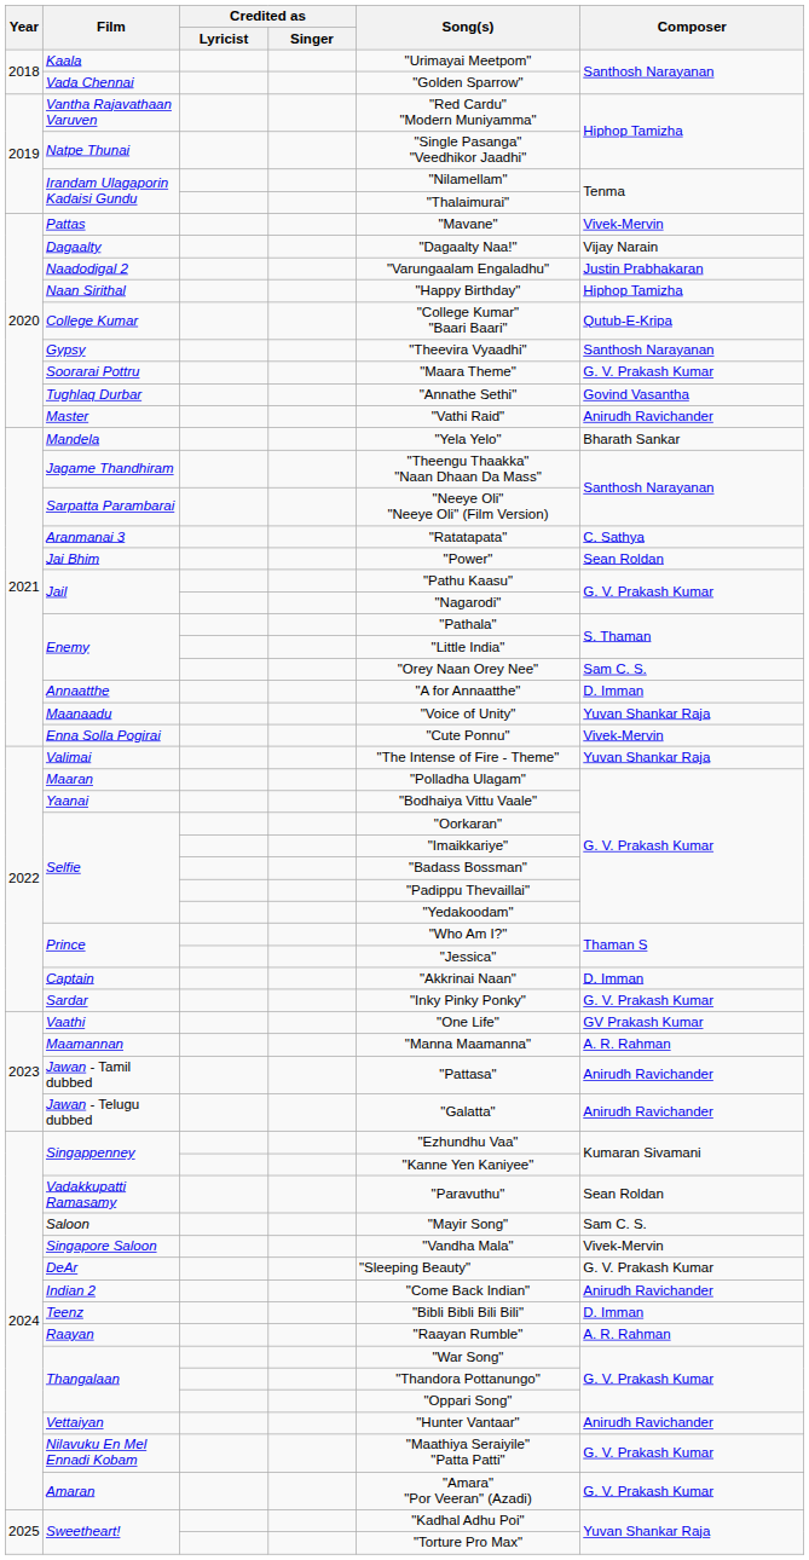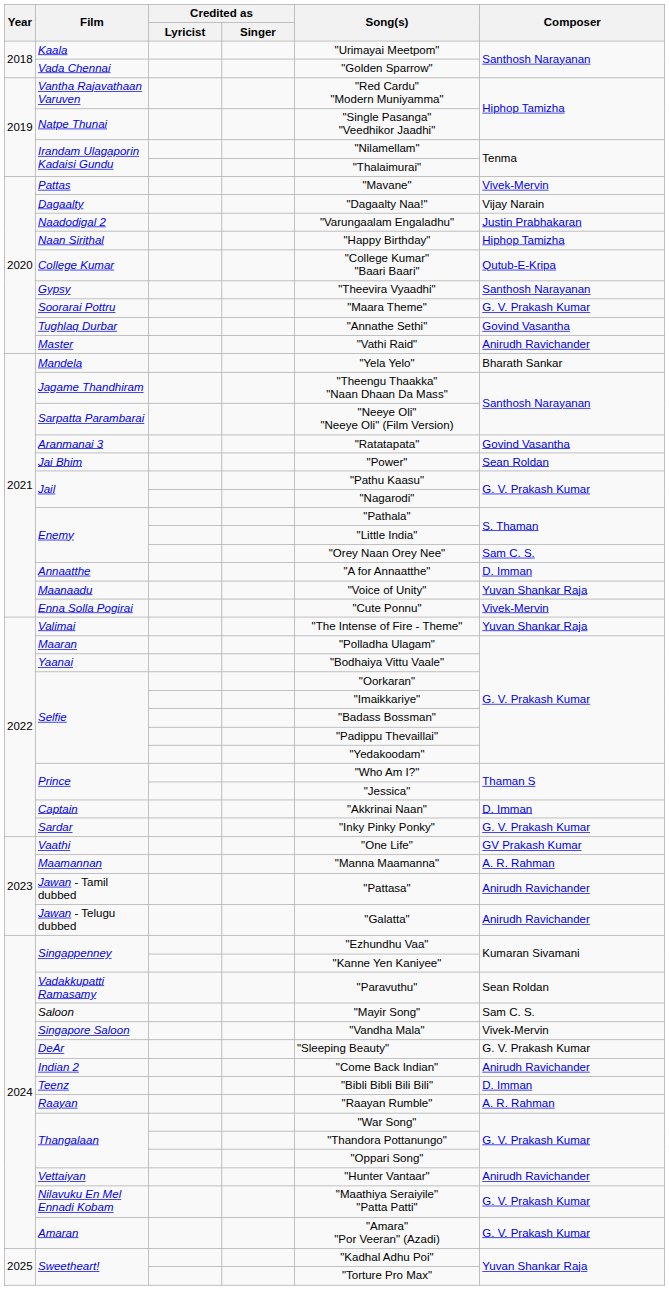 <table class="wikitable sortable">
 <tr>
 <th rowspan="2" style="width:35px;">Year</th>
 <th rowspan="2" style="width:150px;">Film</th>
 <th colspan="2" style="width:195px;">Credited as</th>
 <th rowspan="2" style="text-align:center; width:250px;" class="unsortable">Song(s)</th>
 <th rowspan="2"  style="text-align:center; width:250px;" class="unsortable">Composer</th>
 </tr>
 <tr>
 <th width="65">Lyricist</th>
 <th style="width:65px;">Singer</th>
 </tr>
 <tr>
 <td rowspan="2">2018</td>
 <td><em><a href='#'>Kaala</a></em></td>
 <td style="text-align:center;"></td>
 <td style="text-align:center;"></td>
 <td style="text-align:center;">"Urimayai Meetpom"</td>
 <td rowspan=2><a href='#'>Santhosh Narayanan</a></td>
 </tr>
 <tr>
 <td><em><a href='#'>Vada Chennai</a></em></td>
 <td style="text-align:center;"></td>
 <td style="text-align:center;"></td>
 <td style="text-align:center;">"Golden Sparrow"	<br></td>
 </tr>
 <tr>
 <td rowspan="4">2019</td>
 <td><em><a href='#'>Vantha Rajavathaan Varuven</a></em></td>
 <td style="text-align:center;"></td>
 <td style="text-align:center;"></td>
 <td style="text-align:center;">"Red Cardu"<br>"Modern Muniyamma"</td>
 <td rowspan=2><a href='#'>Hiphop Tamizha</a></td>
 </tr>
 <tr>
 <td><em><a href='#'>Natpe Thunai</a></em></td>
 <td style="text-align:center;"></td>
 <td style="text-align:center;"></td>
 <td style="text-align:center;">"Single Pasanga"<br>"Veedhikor Jaadhi"</td>
 </tr>
 <tr>
 <td rowspan="2"><em><a href='#'>Irandam Ulagaporin Kadaisi Gundu</a></em></td>
 <td style="text-align:center;"></td>
 <td style="text-align:center;"></td>
 <td style="text-align:center;">"Nilamellam"</td>
 <td rowspan=2>Tenma</td>
 </tr>
 <tr>
 <td style="text-align:center;"></td>
 <td style="text-align:center;"></td>
 <td style="text-align:center;">"Thalaimurai"</td>
 </tr>
 <tr>
 <td rowspan="9">2020</td>
 <td><em><a href='#'>Pattas</a></em></td>
 <td style="text-align:center;"></td>
 <td style="text-align:center;"></td>
 <td style="text-align:center;">"Mavane"</td>
 <td><a href='#'>Vivek-Mervin</a></td>
 </tr>
 <tr>
 <td><em><a href='#'>Dagaalty</a></em></td>
 <td style="text-align:center;"></td>
 <td style="text-align:center;"></td>
 <td style="text-align:center;">"Dagaalty Naa!"</td>
 <td>Vijay Narain</td>
 </tr>
 <tr>
 <td><em><a href='#'>Naadodigal 2</a></em></td>
 <td style="text-align:center;"></td>
 <td style="text-align:center;"></td>
 <td style="text-align:center;">"Varungaalam Engaladhu"</td>
 <td><a href='#'>Justin Prabhakaran</a></td>
 </tr>
 <tr>
 <td><em><a href='#'>Naan Sirithal</a></em></td>
 <td style="text-align:center;"></td>
 <td style="text-align:center;"></td>
 <td style="text-align:center;">"Happy Birthday"</td>
 <td><a href='#'>Hiphop Tamizha</a></td>
 </tr>
 <tr>
 <td><em><a href='#'>College Kumar</a></em></td>
 <td style="text-align:center;"></td>
 <td style="text-align:center;"></td>
 <td style="text-align:center;">"College Kumar"<br>"Baari Baari"</td>
 <td><a href='#'>Qutub-E-Kripa</a></td>
 </tr>
 <tr>
 <td><em><a href='#'>Gypsy</a></em></td>
 <td style="text-align:center;"></td>
 <td style="text-align:center;"></td>
 <td style="text-align:center;">"Theevira Vyaadhi"</td>
 <td><a href='#'>Santhosh Narayanan</a></td>
 </tr>
 <tr>
 <td><em><a href='#'>Soorarai Pottru</a></em></td>
 <td style="text-align:center;"></td>
 <td style="text-align:center;"></td>
 <td style="text-align:center;">"Maara Theme"</td>
 <td><a href='#'>G. V. Prakash Kumar</a></td>
 </tr>
 <tr>
 <td><em><a href='#'>Tughlaq Durbar</a></em></td>
 <td style="text-align:center;"></td>
 <td style="text-align:center;"></td>
 <td style="text-align:center;">"Annathe Sethi"</td>
 <td><a href='#'>Govind Vasantha</a></td>
 </tr>
 <tr>
 <td><em><a href='#'>Master</a></em></td>
 <td style="text-align:center;"></td>
 <td style="text-align:center;"></td>
 <td style="text-align:center;">"Vathi Raid"</td>
 <td><a href='#'>Anirudh Ravichander</a></td>
 </tr>
 <tr>
 <td rowspan="13">2021</td>
 <td><em><a href='#'>Mandela</a></em></td>
 <td style="text-align:center;"></td>
 <td style="text-align:center;"></td>
 <td style="text-align:center;">"Yela Yelo"</td>
 <td>Bharath Sankar</td>
 </tr>
 <tr>
 <td><em><a href='#'>Jagame Thandhiram</a></em></td>
 <td style="text-align:center;"></td>
 <td style="text-align:center;"></td>
 <td style="text-align:center;">"Theengu Thaakka"<br>"Naan Dhaan Da Mass"</td>
 <td rowspan=2><a href='#'>Santhosh Narayanan</a></td>
 </tr>
 <tr>
 <td><em><a href='#'>Sarpatta Parambarai</a></em></td>
 <td style="text-align:center;"></td>
 <td style="text-align:center;"></td>
 <td style="text-align:center;">"Neeye Oli"<br>"Neeye Oli" (Film Version)</td>
 </tr>
 <tr>
 <td><em><a href='#'>Aranmanai 3</a></em></td>
 <td style="text-align:center;"></td>
 <td style="text-align:center;"></td>
 <td style="text-align:center;">"Ratatapata"</td>
-<td><a href='#'>C. Sathya</a></td>
+<td><a href='#'>Govind Vasantha</a></td>
 </tr>
 <tr>
 <td><em><a href='#'>Jai Bhim</a></em></td>
 <td style="text-align:center;"></td>
 <td style="text-align:center;"></td>
 <td style="text-align:center;">"Power"</td>
 <td><a href='#'>Sean Roldan</a></td>
 </tr>
 <tr>
 <td rowspan="2"><em><a href='#'>Jail</a></em></td>
 <td style="text-align:center;"></td>
 <td style="text-align:center;"></td>
 <td style="text-align:center;">"Pathu Kaasu"</td>
 <td rowspan=2><a href='#'>G. V. Prakash Kumar</a></td>
 </tr>
 <tr>
 <td style="text-align:center;"></td>
 <td style="text-align:center;"></td>
 <td style="text-align:center;">"Nagarodi"</td>
 </tr>
 <tr>
 <td rowspan="3"><em><a href='#'>Enemy</a></em></td>
 <td style="text-align:center;"></td>
 <td style="text-align: center;"></td>
 <td style="text-align:center;">"Pathala"</td>
 <td rowspan=2><a href='#'>S. Thaman</a></td>
 </tr>
 <tr>
 <td style="text-align:center;"></td>
 <td style="text-align:center;"></td>
 <td style="text-align:center;">"Little India"</td>
 </tr>
 <tr>
 <td style="text-align:center;"></td>
 <td style="text-align:center;"></td>
 <td style="text-align:center;">"Orey Naan Orey Nee"</td>
 <td><a href='#'>Sam C. S.</a></td>
 </tr>
 <tr>
 <td><em><a href='#'>Annaatthe</a></em></td>
 <td style="text-align:center;"></td>
 <td style="text-align:center;"></td>
 <td style="text-align:center;">"A for Annaatthe"</td>
 <td><a href='#'>D. Imman</a></td>
 </tr>
 <tr>
 <td><em><a href='#'>Maanaadu</a></em></td>
 <td style="text-align:center;"></td>
 <td style="text-align:center;"></td>
 <td style="text-align:center;">"Voice of Unity"</td>
 <td><a href='#'>Yuvan Shankar Raja</a></td>
 </tr>
 <tr>
 <td><em><a href='#'>Enna Solla Pogirai</a></em></td>
 <td style="text-align:center;"></td>
 <td style="text-align:center;"></td>
 <td style="text-align:center;">"Cute Ponnu"</td>
 <td><a href='#'>Vivek-Mervin</a></td>
 </tr>
 <tr>
 <td rowspan="12">2022</td>
 <td><em><a href='#'>Valimai</a></em></td>
 <td style="text-align:center;"></td>
 <td style="text-align:center;"></td>
 <td style="text-align:center;">"The Intense of Fire - Theme"</td>
 <td><a href='#'>Yuvan Shankar Raja</a></td>
 </tr>
 <tr>
 <td><em><a href='#'>Maaran</a></em></td>
 <td style="text-align:center;"></td>
 <td style="text-align:center;"></td>
 <td style="text-align:center;">"Polladha Ulagam"</td>
 <td rowspan= 7><a href='#'>G. V. Prakash Kumar</a></td>
 </tr>
 <tr>
 <td><em><a href='#'>Yaanai</a></em></td>
 <td style="text-align:center;"></td>
 <td style="text-align:center;"></td>
 <td style="text-align:center;">"Bodhaiya Vittu Vaale"</td>
 </tr>
 <tr>
 <td rowspan="5"><em><a href='#'>Selfie</a></em></td>
 <td style="text-align:center;"></td>
 <td style="text-align:center; "></td>
 <td style="text-align:center;">"Oorkaran"</td>
 </tr>
 <tr>
 <td style="text-align:center;"></td>
 <td style="text-align:center;"></td>
 <td style="text-align:center;">"Imaikkariye"</td>
 </tr>
 <tr>
 <td style="text-align:center;"></td>
 <td style="text-align:center;"></td>
 <td style="text-align:center;">"Badass Bossman"</td>
 </tr>
 <tr>
 <td style="text-align:center;"></td>
 <td style="text-align:center;"></td>
 <td style="text-align:center;">"Padippu Thevaillai"</td>
 </tr>
 <tr>
 <td style="text-align:center;"></td>
 <td style="text-align:center;"></td>
 <td style="text-align:center;">"Yedakoodam"</td>
 </tr>
 <tr>
 <td rowspan="2"><em><a href='#'>Prince</a></em></td>
 <td style="text-align:center;"></td>
 <td style="text-align:center;"></td>
 <td style="text-align:center;">"Who Am I?"</td>
 <td rowspan= 2><a href='#'>Thaman S</a></td>
 </tr>
 <tr>
 <td style="text-align:center;"></td>
 <td style="text-align:center;"></td>
 <td style="text-align:center;">"Jessica"</td>
 </tr>
 <tr>
 <td><em><a href='#'>Captain</a></em></td>
 <td style="text-align:center;"></td>
 <td style="text-align:center;"></td>
 <td style="text-align:center;">"Akkrinai Naan"</td>
 <td><a href='#'>D. Imman</a></td>
 </tr>
 <tr>
 <td><em><a href='#'>Sardar</a></em></td>
 <td style="text-align:center;"></td>
 <td style="text-align:center;"></td>
 <td style="text-align:center;">"Inky Pinky Ponky"</td>
 <td><a href='#'>G. V. Prakash Kumar</a></td>
 </tr>
 <tr>
 <td rowspan="4">2023</td>
 <td><em><a href='#'>Vaathi</a></em></td>
 <td style="text-align:center;"></td>
 <td style="text-align:center;"></td>
 <td style="text-align:center;">"One Life"</td>
 <td><a href='#'>GV Prakash Kumar</a></td>
 </tr>
 <tr>
 <td><em><a href='#'>Maamannan</a></em></td>
 <td style="text-align:center;"></td>
 <td style="text-align:center;"></td>
 <td style="text-align:center;">"Manna Maamanna"</td>
 <td><a href='#'>A. R. Rahman</a></td>
 </tr>
 <tr>
 <td><em><a href='#'>Jawan</a></em> - Tamil dubbed</td>
 <td style="text-align:center;"></td>
 <td style="text-align:center;"></td>
 <td style="text-align:center;">"Pattasa"</td>
 <td><a href='#'>Anirudh Ravichander</a></td>
 </tr>
 <tr>
 <td><em><a href='#'>Jawan</a></em> - Telugu dubbed</td>
 <td style="text-align:center;"></td>
 <td style="text-align:center;"></td>
 <td style="text-align:center;">"Galatta"</td>
 <td><a href='#'>Anirudh Ravichander</a></td>
 </tr>
 <tr>
 <td rowspan="15">2024</td>
 <td rowspan="2"><em><a href='#'>Singappenney</a></em></td>
 <td style="text-align:center;"></td>
 <td style="text-align:center;"></td>
 <td style="text-align:center;">"Ezhundhu Vaa"</td>
 <td rowspan="2">Kumaran Sivamani</td>
 </tr>
 <tr>
 <td style="text-align:center;"></td>
 <td style="text-align:center;"></td>
 <td style="text-align:center;">"Kanne Yen Kaniyee"</td>
 </tr>
 <tr>
 <td><em><a href='#'>Vadakkupatti Ramasamy</a></em></td>
 <td style="text-align:center;"></td>
 <td style="text-align:center;"></td>
 <td style="text-align:center;">"Paravuthu"</td>
 <td>Sean Roldan</td>
 </tr>
 <tr>
 <td><em>Saloon</em></td>
 <td style="text-align:center;"></td>
 <td style="text-align:center;"></td>
 <td style="text-align:center;">"Mayir Song"</td>
 <td>Sam C. S.</td>
 </tr>
 <tr>
 <td><em><a href='#'>Singapore Saloon</a></em></td>
 <td style="text-align:center;"></td>
 <td style="text-align:center;"></td>
 <td style="text-align:center;">"Vandha Mala"	<br></td>
 <td>Vivek-Mervin</td>
 </tr>
 <tr>
 <td><em><a href='#'>DeAr</a></em></td>
 <td style="text-align:center;"></td>
 <td style="text-align:center;"></td>
 <td>"Sleeping Beauty"</td>
 <td>G. V. Prakash Kumar</td>
 </tr>
 <tr>
 <td><em><a href='#'>Indian 2</a></em></td>
 <td style="text-align:center;"></td>
 <td style="text-align:center;"></td>
 <td style="text-align:center;">"Come Back Indian"	<br></td>
 <td><a href='#'>Anirudh Ravichander</a></td>
 </tr>
 <tr>
 <td><em><a href='#'>Teenz</a></em></td>
 <td style="text-align:center;"></td>
 <td style="text-align:center;"></td>
 <td style="text-align:center;">"Bibli Bibli Bili Bili"	<br></td>
 <td><a href='#'>D. Imman</a></td>
 </tr>
 <tr>
 <td><em><a href='#'>Raayan</a></em></td>
 <td style="text-align:center;"></td>
 <td style="text-align:center;"></td>
 <td style="text-align:center;">"Raayan Rumble"	<br></td>
 <td><a href='#'>A. R. Rahman</a></td>
 </tr>
 <tr>
 <td rowspan="3"><em><a href='#'>Thangalaan</a></em></td>
 <td style="text-align:center;"></td>
 <td style="text-align:center;"></td>
 <td style="text-align:center;">"War Song"</td>
 <td rowspan="3"><a href='#'>G. V. Prakash Kumar</a></td>
 </tr>
 <tr>
 <td style="text-align:center;"></td>
 <td style="text-align:center;"></td>
 <td style="text-align:center;">"Thandora Pottanungo"</td>
 </tr>
 <tr>
 <td style="text-align:center;"></td>
 <td style="text-align:center;"></td>
 <td style="text-align:center;">"Oppari Song"</td>
 </tr>
 <tr>
 <td><em><a href='#'>Vettaiyan</a></em></td>
 <td style="text-align:center;"></td>
 <td style="text-align:center;"></td>
 <td style="text-align:center;">"Hunter Vantaar"	<br></td>
 <td><a href='#'>Anirudh Ravichander</a></td>
 </tr>
 <tr>
 <td><em><a href='#'>Nilavuku En Mel Ennadi Kobam</a></em></td>
 <td style="text-align:center;"></td>
 <td style="text-align:center;"></td>
 <td style="text-align:center;">"Maathiya Seraiyile"<br>"Patta Patti"</td>
 <td><a href='#'>G. V. Prakash Kumar</a></td>
 </tr>
 <tr>
 <td><em><a href='#'>Amaran</a></em></td>
 <td style="text-align:center;"></td>
 <td style="text-align:center;"></td>
 <td style="text-align:center;">"Amara" <br>"Por Veeran" (Azadi)</td>
 <td><a href='#'>G. V. Prakash Kumar</a></td>
 </tr>
 <tr>
 <td rowspan="2">2025</td>
 <td rowspan="2"><em><a href='#'>Sweetheart!</a></em></td>
 <td style="text-align:center;"></td>
 <td style="text-align:center;"></td>
 <td style="text-align:center;">"Kadhal Adhu Poi"</td>
 <td rowspan="2"><a href='#'>Yuvan Shankar Raja</a></td>
 </tr>
 <tr>
 <td style="text-align:center;"></td>
 <td style="text-align:center;"></td>
 <td style="text-align:center;">"Torture Pro Max"</td>
 </tr>
 </table>
